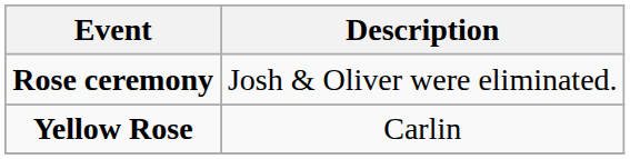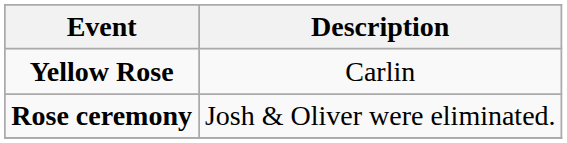 <table class="wikitable sortable" style="text-align:center;">
 <tr>
 <th>Event</th>
 <th>Description</th>
 </tr>
 <tr>
+<td><strong>Yellow Rose</strong></td>
+<td>Carlin</td>
+</tr>
+<tr>
 <td><strong>Rose ceremony</strong></td>
 <td>Josh & Oliver were eliminated.</td>
 </tr>
 <tr>
-<td><strong>Yellow Rose</strong></td>
-<td>Carlin</td>
-</tr>
-<tr>
 </tr>
 </table>
